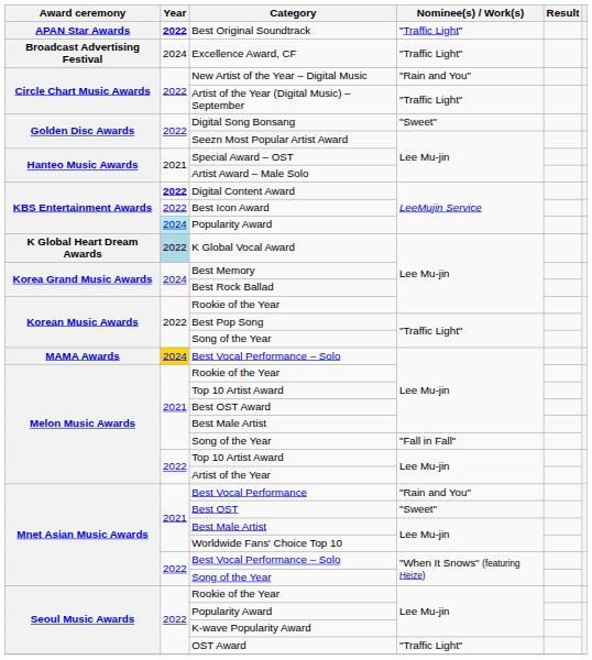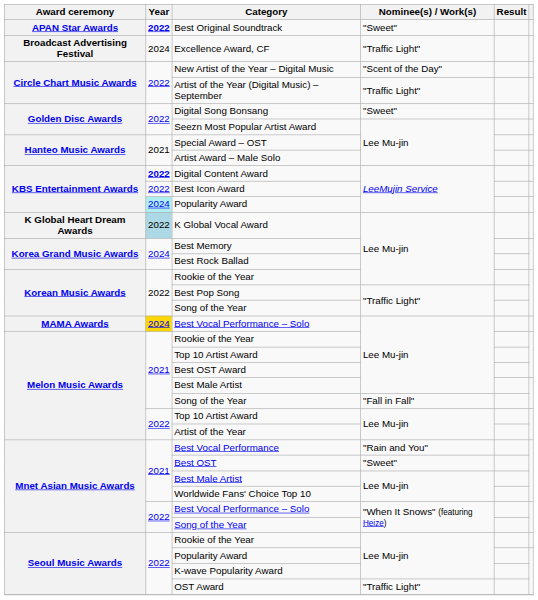 <table class="wikitable plainrowheaders sortable">
 <tr>
 <th scope="col">Award ceremony</th>
 <th scope="col">Year</th>
 <th scope="col">Category</th>
 <th scope="col">Nominee(s) / Work(s)</th>
 <th scope="col">Result</th>
 <th scope="col" class="unsortable"></th>
 </tr>
 <tr>
 <th scope="row"  rowspan="1"><a href='#'>APAN Star Awards</a></th>
 <td style="text-align:center" rowspan="1"><strong><a href='#'>2022</a></strong></td>
 <td>Best Original Soundtrack</td>
-<td>"<a href='#'>Traffic Light</a>"</td>
+<td>"Sweet"</td>
 <td></td>
 <td style="text-align:center"></td>
 </tr>
 <tr>
 <th scope="row">Broadcast Advertising Festival</th>
 <td style="text-align:center">2024</td>
 <td>Excellence Award, CF</td>
 <td>"Traffic Light"</td>
 <td></td>
 <td style="text-align:center"></td>
 </tr>
 <tr>
 <th scope="row" rowspan="2"><a href='#'>Circle Chart Music Awards</a></th>
 <td rowspan="2" style="text-align:center"><a href='#'>2022</a></td>
 <td>New Artist of the Year – Digital Music</td>
-<td>"Rain and You"</td>
+<td>"Scent of the Day"</td>
 <td></td>
 <td style="text-align:center"></td>
 </tr>
 <tr>
 <td>Artist of the Year (Digital Music) – September</td>
 <td>"Traffic Light"</td>
 <td></td>
 <td style="text-align:center"></td>
 </tr>
 <tr>
 <th scope="row" rowspan="2"><a href='#'>Golden Disc Awards</a></th>
 <td rowspan="2" style="text-align:center"><a href='#'>2022</a></td>
 <td>Digital Song Bonsang</td>
 <td>"Sweet"</td>
 <td></td>
 <td style="text-align:center"></td>
 </tr>
 <tr>
 <td>Seezn Most Popular Artist Award</td>
 <td rowspan="3">Lee Mu-jin</td>
 <td></td>
 <td style="text-align:center"></td>
 </tr>
 <tr>
 <th rowspan="2" scope="row"><a href='#'>Hanteo Music Awards</a></th>
 <td rowspan="2" style="text-align:center">2021</td>
 <td>Special Award – OST</td>
 <td></td>
 <td style="text-align:center"></td>
 </tr>
 <tr>
 <td>Artist Award – Male Solo</td>
 <td></td>
 <td style="text-align:center"></td>
 </tr>
 <tr>
 <th scope="row" rowspan="3"><a href='#'>KBS Entertainment Awards</a></th>
 <td style="text-align:center"><strong><a href='#'>2022</a></strong></td>
 <td>Digital Content Award</td>
 <td rowspan="3"><em><a href='#'>LeeMujin Service</a></em></td>
 <td></td>
 <td style="text-align:center"></td>
 </tr>
 <tr>
 <td style="text-align:center"><a href='#'>2022</a></td>
 <td>Best Icon Award</td>
 <td></td>
 <td style="text-align:center"></td>
 </tr>
 <tr>
 <td style="background: paleturquoise; text-align:center"><a href='#'>2024</a></td>
 <td>Popularity Award</td>
 <td></td>
 <td style="text-align:center"></td>
 </tr>
 <tr>
 <th scope="row">K Global Heart Dream Awards</th>
 <td style="background: lightblue; text-align:center">2022</td>
 <td>K Global Vocal Award</td>
 <td rowspan="4">Lee Mu-jin</td>
 <td></td>
 <td style="text-align:center"></td>
 </tr>
 <tr>
 <th scope="row" rowspan="2"><a href='#'>Korea Grand Music Awards</a></th>
 <td rowspan="2" style="text-align:center"><a href='#'>2024</a></td>
 <td>Best Memory</td>
 <td></td>
 <td style="text-align:center" rowspan="2"></td>
 </tr>
 <tr>
 <td>Best Rock Ballad</td>
 <td></td>
 </tr>
 <tr>
 <th scope="row" rowspan="3"><a href='#'>Korean Music Awards</a></th>
 <td rowspan="3" style="text-align:center">2022</td>
 <td>Rookie of the Year</td>
 <td></td>
 <td style="text-align:center" rowspan="3"></td>
 </tr>
 <tr>
 <td>Best Pop Song</td>
 <td rowspan="2">"Traffic Light"</td>
 <td></td>
 </tr>
 <tr>
 <td>Song of the Year</td>
 <td></td>
 </tr>
 <tr>
 <th scope="row"><a href='#'>MAMA Awards</a></th>
 <td style="background: gold; text-align:center"><a href='#'>2024</a></td>
 <td><a href='#'>Best Vocal Performance – Solo</a></td>
 <td rowspan="5">Lee Mu-jin</td>
 <td></td>
 <td style="text-align:center"></td>
 </tr>
 <tr>
 <th scope="row" rowspan="7"><a href='#'>Melon Music Awards</a></th>
 <td rowspan="5" style="text-align:center"><a href='#'>2021</a></td>
 <td>Rookie of the Year</td>
 <td></td>
 <td style="text-align:center" rowspan="3"></td>
 </tr>
 <tr>
 <td>Top 10 Artist Award</td>
 <td></td>
 </tr>
 <tr>
 <td>Best OST Award</td>
 <td></td>
 </tr>
 <tr>
 <td>Best Male Artist</td>
 <td></td>
 <td rowspan="2" style="text-align:center"></td>
 </tr>
 <tr>
 <td>Song of the Year</td>
 <td>"Fall in Fall"</td>
 <td></td>
 </tr>
 <tr>
 <td rowspan="2" style="text-align:center"><a href='#'>2022</a></td>
 <td>Top 10 Artist Award</td>
 <td rowspan="2">Lee Mu-jin</td>
 <td></td>
 <td style="text-align:center" rowspan="2"></td>
 </tr>
 <tr>
 <td>Artist of the Year</td>
 <td></td>
 </tr>
 <tr>
 <th scope="row" rowspan="6"><a href='#'>Mnet Asian Music Awards</a></th>
 <td rowspan="4" style="text-align:center"><a href='#'>2021</a></td>
 <td><a href='#'>Best Vocal Performance</a></td>
 <td>"Rain and You"</td>
 <td></td>
 <td style="text-align:center" rowspan="4"></td>
 </tr>
 <tr>
 <td><a href='#'>Best OST</a></td>
 <td>"Sweet"</td>
 <td></td>
 </tr>
 <tr>
 <td><a href='#'>Best Male Artist</a></td>
 <td rowspan="2">Lee Mu-jin</td>
 <td></td>
 </tr>
 <tr>
 <td>Worldwide Fans' Choice Top 10</td>
 <td></td>
 </tr>
 <tr>
 <td style="text-align:center" rowspan="2"><a href='#'>2022</a></td>
 <td><a href='#'>Best Vocal Performance – Solo</a></td>
 <td rowspan="2">"When It Snows" <small>(featuring <a href='#'>Heize</a>)</small></td>
 <td></td>
 <td style="text-align:center" rowspan="2"></td>
 </tr>
 <tr>
 <td><a href='#'>Song of the Year</a></td>
 <td></td>
 </tr>
 <tr>
 <th scope="row" rowspan="4"><a href='#'>Seoul Music Awards</a></th>
 <td rowspan="4" style="text-align:center"><a href='#'>2022</a></td>
 <td>Rookie of the Year</td>
 <td rowspan="3">Lee Mu-jin</td>
 <td></td>
 <td style="text-align:center"></td>
 </tr>
 <tr>
 <td>Popularity Award</td>
 <td></td>
 <td rowspan="3" style="text-align:center"></td>
 </tr>
 <tr>
 <td>K-wave Popularity Award</td>
 <td></td>
 </tr>
 <tr>
 <td>OST Award</td>
 <td>"Traffic Light"</td>
 <td></td>
 </tr>
 <tr>
 </tr>
 </table>
